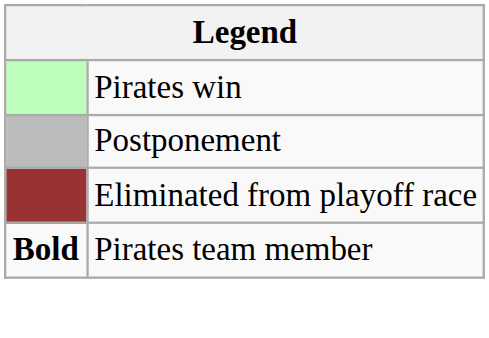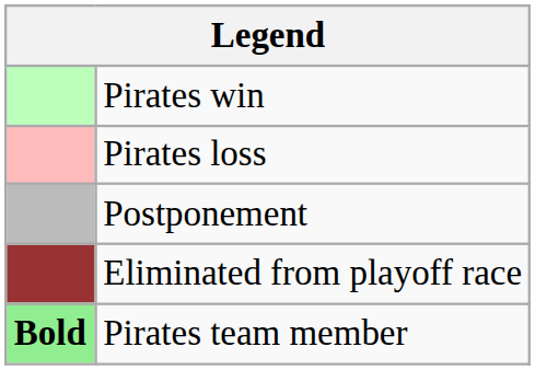 <table class="wikitable" style="font-size:90%">
 <tr>
 <th colspan="2">Legend</th>
 </tr>
 <tr>
 <td bgcolor="#bbffbb"> </td>
 <td>Pirates win</td>
+</tr>
+<tr>
+<td bgcolor="#ffbbbb"> </td>
+<td>Pirates loss</td>
 </tr>
 <tr>
 <td bgcolor="#bbbbbb"> </td>
 <td>Postponement</td>
 </tr>
 <tr>
 <td bgcolor="#993333"> </td>
 <td>Eliminated from playoff race</td>
 </tr>
 <tr>
-<td><strong>Bold</strong></td>
+<td style="background: lightgreen;"><strong>Bold</strong></td>
 <td>Pirates team member</td>
 </tr>
 </table>
